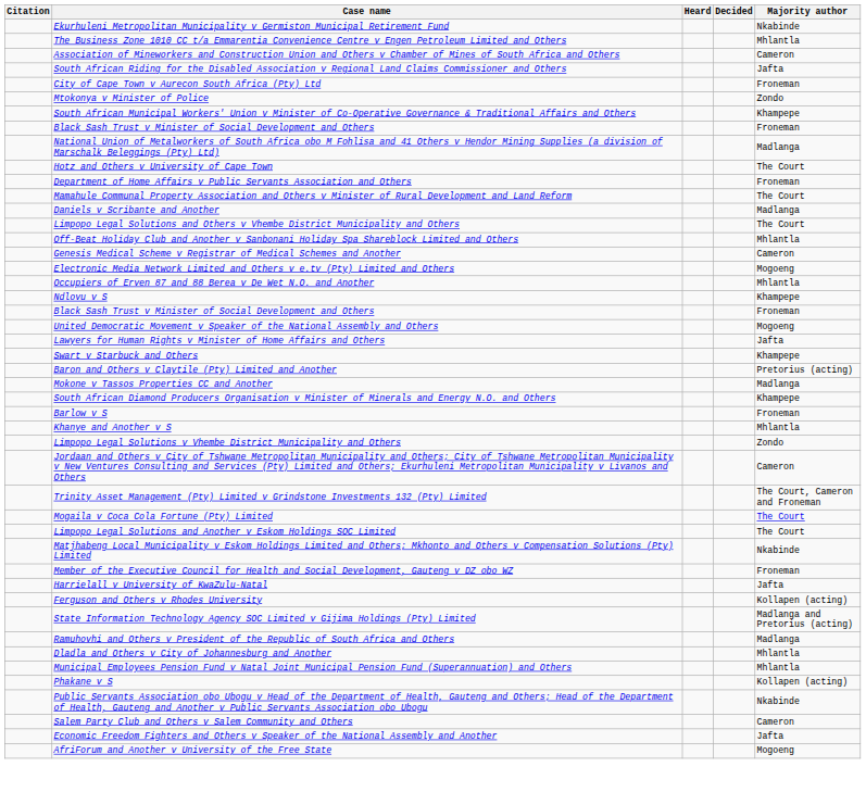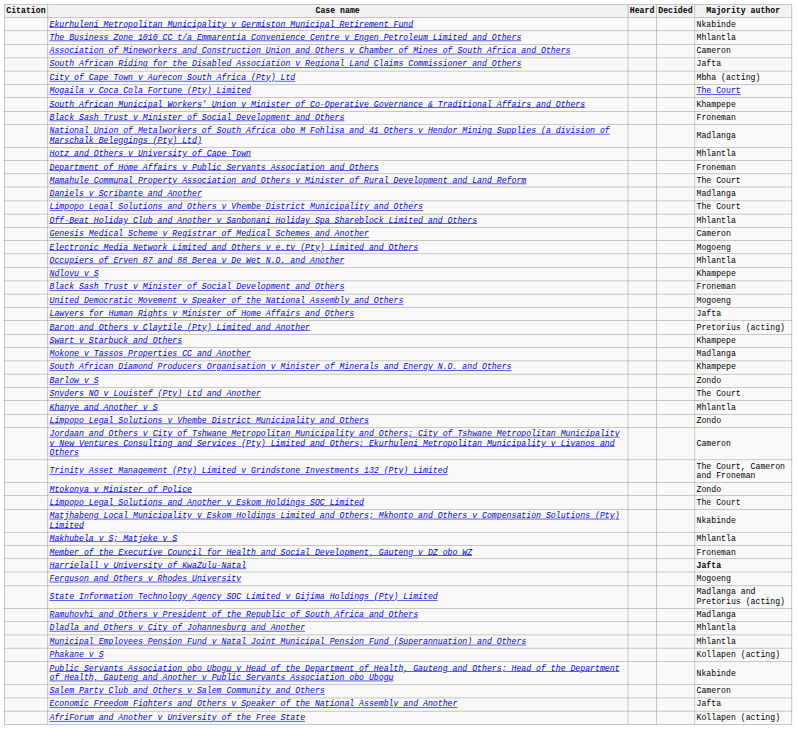 <table class="wikitable sortable static-row-numbers">
 <tr>
 <th>Citation</th>
 <th>Case name</th>
 <th>Heard</th>
 <th>Decided</th>
 <th>Majority author</th>
 </tr>
 <tr>
 <td nowrap></td>
 <td><em><a href='#'>Ekurhuleni Metropolitan Municipality v Germiston Municipal Retirement Fund</a></em></td>
 <td></td>
 <td></td>
 <td>Nkabinde</td>
 </tr>
 <tr>
 <td nowrap></td>
 <td><em><a href='#'>The Business Zone 1010 CC t/a Emmarentia Convenience Centre v Engen Petroleum Limited and Others </a></em></td>
 <td></td>
 <td></td>
 <td>Mhlantla</td>
 </tr>
 <tr>
 <td nowrap></td>
 <td><em><a href='#'>Association of Mineworkers and Construction Union and Others v Chamber of Mines of South Africa and Others</a></em></td>
 <td></td>
 <td></td>
 <td>Cameron</td>
 </tr>
 <tr>
 <td nowrap></td>
 <td><em><a href='#'>South African Riding for the Disabled Association v Regional Land Claims Commissioner and Others</a></em></td>
 <td></td>
 <td></td>
 <td>Jafta</td>
 </tr>
 <tr>
 <td nowrap></td>
 <td><em><a href='#'>City of Cape Town v Aurecon South Africa (Pty) Ltd</a></em></td>
 <td></td>
 <td></td>
-<td>Froneman</td>
+<td>Mbha (acting)</td>
 </tr>
 <tr>
 <td nowrap></td>
-<td><em><a href='#'>Mtokonya v Minister of Police</a></em></td>
+<td><em><a href='#'>Mogaila v Coca Cola Fortune (Pty) Limited</a></em></td>
 <td></td>
 <td></td>
-<td>Zondo</td>
+<td><a href='#'>The Court</a></td>
 </tr>
 <tr>
 <td nowrap></td>
 <td><em><a href='#'>South African Municipal Workers' Union v Minister of Co-Operative Governance & Traditional Affairs and Others</a></em></td>
 <td></td>
 <td></td>
 <td>Khampepe</td>
 </tr>
 <tr>
 <td nowrap></td>
 <td><em><a href='#'>Black Sash Trust v Minister of Social Development and Others</a></em></td>
 <td></td>
 <td></td>
 <td>Froneman</td>
 </tr>
 <tr>
 <td nowrap></td>
 <td><em><a href='#'>National Union of Metalworkers of South Africa obo M Fohlisa and 41 Others v Hendor Mining Supplies (a division of Marschalk Beleggings (Pty) Ltd)</a></em></td>
 <td></td>
 <td></td>
 <td>Madlanga</td>
 </tr>
 <tr>
 <td nowrap></td>
 <td><em><a href='#'>Hotz and Others v University of Cape Town</a></em></td>
 <td></td>
 <td></td>
-<td>The Court</td>
+<td>Mhlantla</td>
 </tr>
 <tr>
 <td nowrap></td>
 <td><em><a href='#'>Department of Home Affairs v Public Servants Association and Others</a></em></td>
 <td></td>
 <td></td>
 <td>Froneman</td>
 </tr>
 <tr>
 <td nowrap></td>
 <td><em><a href='#'>Mamahule Communal Property Association and Others v Minister of Rural Development and Land Reform</a></em></td>
 <td></td>
 <td></td>
 <td>The Court</td>
 </tr>
 <tr>
 <td nowrap></td>
 <td><em><a href='#'>Daniels v Scribante and Another</a></em></td>
 <td></td>
 <td></td>
 <td>Madlanga</td>
 </tr>
 <tr>
 <td nowrap></td>
 <td><em><a href='#'>Limpopo Legal Solutions and Others v Vhembe District Municipality and Others</a></em></td>
 <td></td>
 <td></td>
 <td>The Court</td>
 </tr>
 <tr>
 <td nowrap></td>
 <td><em><a href='#'>Off-Beat Holiday Club and Another v Sanbonani Holiday Spa Shareblock Limited and Others</a></em></td>
 <td></td>
 <td></td>
 <td>Mhlantla</td>
 </tr>
 <tr>
 <td nowrap></td>
 <td><em><a href='#'>Genesis Medical Scheme v Registrar of Medical Schemes and Another</a></em></td>
 <td></td>
 <td></td>
 <td>Cameron</td>
 </tr>
 <tr>
 <td nowrap></td>
 <td><em><a href='#'>Electronic Media Network Limited and Others v e.tv (Pty) Limited and Others</a></em></td>
 <td></td>
 <td></td>
 <td>Mogoeng</td>
 </tr>
 <tr>
 <td nowrap></td>
 <td><em><a href='#'>Occupiers of Erven 87 and 88 Berea v De Wet N.O. and Another</a></em></td>
 <td></td>
 <td></td>
 <td>Mhlantla</td>
 </tr>
 <tr>
 <td nowrap></td>
 <td><em><a href='#'>Ndlovu v S</a></em></td>
 <td></td>
 <td></td>
 <td>Khampepe</td>
 </tr>
 <tr>
 <td nowrap></td>
 <td><em><a href='#'>Black Sash Trust v Minister of Social Development and Others</a></em></td>
 <td></td>
 <td></td>
 <td>Froneman</td>
 </tr>
 <tr>
 <td nowrap></td>
 <td><em><a href='#'>United Democratic Movement v Speaker of the National Assembly and Others</a></em></td>
 <td></td>
 <td></td>
 <td>Mogoeng</td>
 </tr>
 <tr>
 <td nowrap></td>
 <td><em><a href='#'>Lawyers for Human Rights v Minister of Home Affairs and Others</a></em></td>
 <td></td>
 <td></td>
 <td>Jafta</td>
 </tr>
 <tr>
 <td nowrap></td>
+<td><em><a href='#'>Baron and Others v Claytile (Pty) Limited and Another</a></em></td>
+<td></td>
+<td></td>
+<td>Pretorius (acting)</td>
+</tr>
+<tr>
+<td nowrap></td>
 <td><em><a href='#'>Swart v Starbuck and Others</a></em></td>
 <td></td>
 <td></td>
 <td>Khampepe</td>
-</tr>
-<tr>
-<td nowrap></td>
-<td><em><a href='#'>Baron and Others v Claytile (Pty) Limited and Another</a></em></td>
-<td></td>
-<td></td>
-<td>Pretorius (acting)</td>
 </tr>
 <tr>
 <td nowrap></td>
 <td><em><a href='#'>Mokone v Tassos Properties CC and Another</a></em></td>
 <td></td>
 <td></td>
 <td>Madlanga</td>
 </tr>
 <tr>
 <td nowrap></td>
 <td><em><a href='#'>South African Diamond Producers Organisation v Minister of Minerals and Energy N.O. and Others</a></em></td>
 <td></td>
 <td></td>
 <td>Khampepe</td>
 </tr>
 <tr>
 <td nowrap></td>
 <td><em><a href='#'>Barlow v S</a></em></td>
 <td></td>
 <td></td>
-<td>Froneman</td>
+<td>Zondo</td>
+</tr>
+<tr>
+<td nowrap></td>
+<td><em><a href='#'>Snyders NO v Louistef (Pty) Ltd and Another</a></em></td>
+<td></td>
+<td></td>
+<td>The Court</td>
 </tr>
 <tr>
 <td nowrap></td>
 <td><em><a href='#'>Khanye and Another v S</a></em></td>
 <td></td>
 <td></td>
 <td>Mhlantla</td>
 </tr>
 <tr>
 <td nowrap></td>
 <td><em><a href='#'>Limpopo Legal Solutions v Vhembe District Municipality and Others</a></em></td>
 <td></td>
 <td></td>
 <td>Zondo</td>
 </tr>
 <tr>
 <td nowrap></td>
 <td><em><a href='#'>Jordaan and Others v City of Tshwane Metropolitan Municipality and Others; City of Tshwane Metropolitan Municipality v New Ventures Consulting and Services (Pty) Limited and Others; Ekurhuleni Metropolitan Municipality v Livanos and Others</a></em></td>
 <td></td>
 <td></td>
 <td>Cameron</td>
 </tr>
 <tr>
 <td nowrap></td>
 <td><em><a href='#'>Trinity Asset Management (Pty) Limited v Grindstone Investments 132 (Pty) Limited</a></em></td>
 <td></td>
 <td></td>
 <td>The Court, Cameron and Froneman</td>
 </tr>
 <tr>
 <td nowrap></td>
-<td><em><a href='#'>Mogaila v Coca Cola Fortune (Pty) Limited</a></em></td>
+<td><em><a href='#'>Mtokonya v Minister of Police</a></em></td>
 <td></td>
 <td></td>
-<td><a href='#'>The Court</a></td>
+<td>Zondo</td>
 </tr>
 <tr>
 <td nowrap></td>
 <td><em><a href='#'>Limpopo Legal Solutions and Another v Eskom Holdings SOC Limited</a></em></td>
 <td></td>
 <td></td>
 <td>The Court</td>
 </tr>
 <tr>
 <td nowrap></td>
 <td><em><a href='#'>Matjhabeng Local Municipality v Eskom Holdings Limited and Others; Mkhonto and Others v Compensation Solutions (Pty) Limited</a></em></td>
 <td></td>
 <td></td>
 <td>Nkabinde</td>
 </tr>
 <tr>
 <td nowrap></td>
+<td><em><a href='#'>Makhubela v S; Matjeke v S</a></em></td>
+<td></td>
+<td></td>
+<td>Mhlantla</td>
+</tr>
+<tr>
+<td nowrap></td>
 <td><em><a href='#'>Member of the Executive Council for Health and Social Development, Gauteng v DZ obo WZ</a></em></td>
 <td></td>
 <td></td>
 <td>Froneman</td>
 </tr>
 <tr>
 <td nowrap></td>
 <td><em><a href='#'>Harrielall v University of KwaZulu-Natal</a></em></td>
 <td></td>
 <td></td>
-<td>Jafta</td>
+<td><strong>Jafta</strong></td>
 </tr>
 <tr>
 <td nowrap></td>
 <td><em><a href='#'>Ferguson and Others v Rhodes University</a></em></td>
 <td></td>
 <td></td>
-<td>Kollapen (acting)</td>
+<td>Mogoeng</td>
 </tr>
 <tr>
 <td nowrap></td>
 <td><em><a href='#'>State Information Technology Agency SOC Limited v Gijima Holdings (Pty) Limited</a></em></td>
 <td></td>
 <td></td>
 <td>Madlanga and Pretorius (acting)</td>
 </tr>
 <tr>
 <td nowrap></td>
 <td><em><a href='#'>Ramuhovhi and Others v President of the Republic of South Africa and Others</a></em></td>
 <td></td>
 <td></td>
 <td>Madlanga</td>
 </tr>
 <tr>
 <td nowrap></td>
 <td><em><a href='#'>Dladla and Others v City of Johannesburg and Another</a></em></td>
 <td></td>
 <td></td>
 <td>Mhlantla</td>
 </tr>
 <tr>
 <td nowrap></td>
 <td><em><a href='#'>Municipal Employees Pension Fund v Natal Joint Municipal Pension Fund (Superannuation) and Others</a></em></td>
 <td></td>
 <td></td>
 <td>Mhlantla</td>
 </tr>
 <tr>
 <td nowrap></td>
 <td><em><a href='#'>Phakane v S</a></em></td>
 <td></td>
 <td></td>
 <td>Kollapen (acting)</td>
 </tr>
 <tr>
 <td nowrap></td>
 <td><em><a href='#'>Public Servants Association obo Ubogu v Head of the Department of Health, Gauteng and Others; Head of the Department of Health, Gauteng and Another v Public Servants Association obo Ubogu</a></em></td>
 <td></td>
 <td></td>
 <td>Nkabinde</td>
 </tr>
 <tr>
 <td nowrap></td>
 <td><em><a href='#'>Salem Party Club and Others v Salem Community and Others</a></em></td>
 <td></td>
 <td></td>
 <td>Cameron</td>
 </tr>
 <tr>
 <td nowrap></td>
 <td><em><a href='#'>Economic Freedom Fighters and Others v Speaker of the National Assembly and Another</a></em></td>
 <td></td>
 <td></td>
 <td>Jafta</td>
 </tr>
 <tr>
 <td nowrap></td>
 <td><em><a href='#'>AfriForum and Another v University of the Free State</a></em></td>
 <td></td>
 <td></td>
-<td>Mogoeng</td>
+<td>Kollapen (acting)</td>
 </tr>
 </table>
